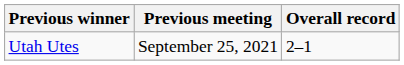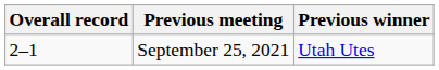 <table class="wikitable">
 <tr>
+<th>Overall record</th>
+<th>Previous meeting</th>
 <th>Previous winner</th>
-<th>Previous meeting</th>
-<th>Overall record</th>
 </tr>
 <tr>
+<td>2–1</td>
+<td>September 25, 2021</td>
 <td><a href='#'>Utah Utes</a></td>
-<td>September 25, 2021</td>
-<td>2–1</td>
 </tr>
 </table>
